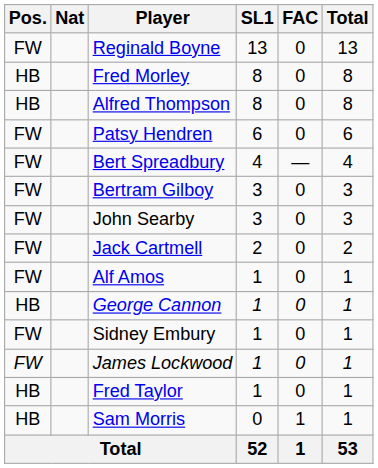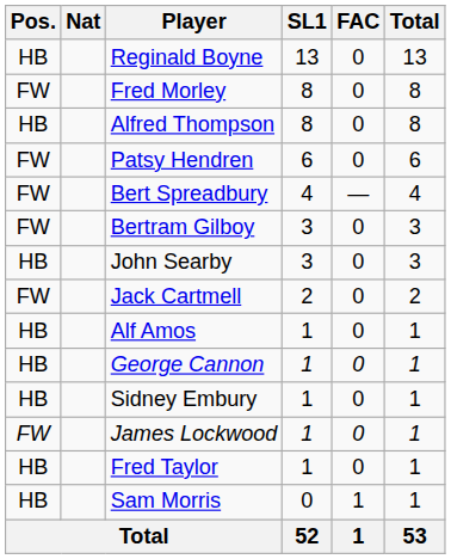 <table class="wikitable" style="text-align:center; border:1px #aaa solid;">
 <tr>
 <th>Pos.</th>
 <th>Nat</th>
 <th>Player</th>
 <th>SL1</th>
 <th>FAC</th>
 <th>Total</th>
 </tr>
 <tr>
-<td>FW</td>
+<td>HB</td>
 <td></td>
 <td style="text-align:left;"><a href='#'>Reginald Boyne</a></td>
 <td>13</td>
 <td>0</td>
 <td>13</td>
 </tr>
 <tr>
-<td>HB</td>
+<td>FW</td>
 <td></td>
 <td style="text-align:left;"><a href='#'>Fred Morley</a></td>
 <td>8</td>
 <td>0</td>
 <td>8</td>
 </tr>
 <tr>
 <td>HB</td>
 <td><em></em></td>
 <td style="text-align:left;"><a href='#'>Alfred Thompson</a></td>
 <td>8</td>
 <td>0</td>
 <td>8</td>
 </tr>
 <tr>
 <td>FW</td>
 <td></td>
 <td style="text-align:left;"><a href='#'>Patsy Hendren</a></td>
 <td>6</td>
 <td>0</td>
 <td>6</td>
 </tr>
 <tr>
 <td>FW</td>
 <td><em></em></td>
 <td style="text-align:left;"><a href='#'>Bert Spreadbury</a></td>
 <td>4</td>
 <td><em>—</em></td>
 <td>4</td>
 </tr>
 <tr>
 <td>FW</td>
 <td></td>
 <td style="text-align:left;"><a href='#'>Bertram Gilboy</a></td>
 <td>3</td>
 <td>0</td>
 <td>3</td>
 </tr>
 <tr>
-<td>FW</td>
+<td>HB</td>
 <td></td>
 <td style="text-align:left;">John Searby</td>
 <td>3</td>
 <td>0</td>
 <td>3</td>
 </tr>
 <tr>
 <td>FW</td>
 <td><em></em></td>
 <td style="text-align:left;"><a href='#'>Jack Cartmell</a></td>
 <td>2</td>
 <td>0</td>
 <td>2</td>
 </tr>
 <tr>
-<td>FW</td>
+<td>HB</td>
 <td></td>
 <td style="text-align:left;"><a href='#'>Alf Amos</a></td>
 <td>1</td>
 <td>0</td>
 <td>1</td>
 </tr>
 <tr>
 <td>HB</td>
 <td><em></em></td>
 <td style="text-align:left;"><a href='#'><em>George Cannon</em></a></td>
 <td><em>1</em></td>
 <td><em>0</em></td>
 <td><em>1</em></td>
 </tr>
 <tr>
-<td>FW</td>
+<td>HB</td>
 <td></td>
 <td style="text-align:left;">Sidney Embury</td>
 <td>1</td>
 <td>0</td>
 <td>1</td>
 </tr>
 <tr>
 <td><em>FW</em></td>
 <td></td>
 <td style="text-align:left;"><em>James Lockwood</em></td>
 <td><em>1</em></td>
 <td><em>0</em></td>
 <td><em>1</em></td>
 </tr>
 <tr>
 <td>HB</td>
 <td><em></em></td>
 <td style="text-align:left;"><a href='#'>Fred Taylor</a></td>
 <td>1</td>
 <td>0</td>
 <td>1</td>
 </tr>
 <tr>
 <td>HB</td>
 <td><em></em></td>
 <td style="text-align:left;"><a href='#'>Sam Morris</a></td>
 <td>0</td>
 <td>1</td>
 <td>1</td>
 </tr>
 <tr>
 <th colspan="3">Total</th>
 <th>52</th>
 <th>1</th>
 <th>53</th>
 </tr>
 </table>
